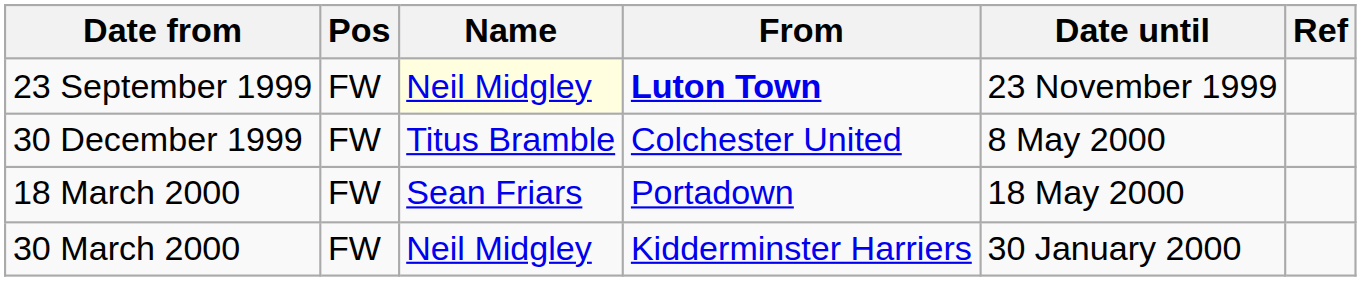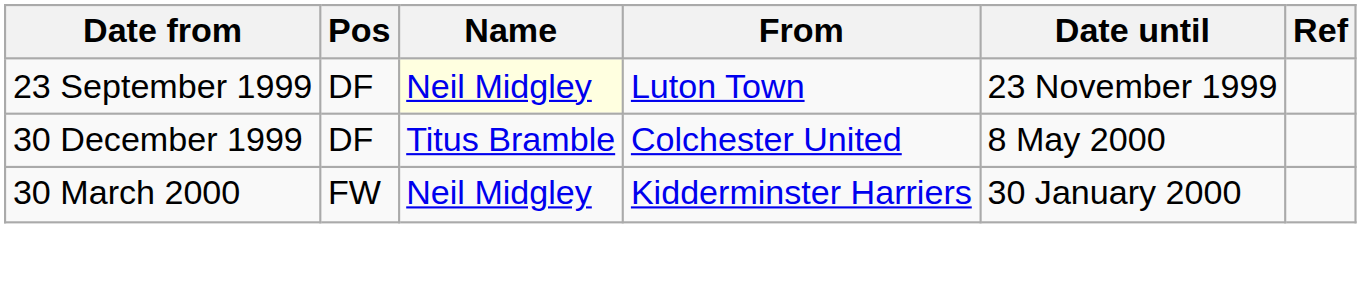 <table class="wikitable">
 <tr>
 <th>Date from</th>
 <th>Pos</th>
 <th>Name</th>
 <th>From</th>
 <th>Date until</th>
 <th>Ref</th>
 </tr>
 <tr>
 <td>23 September 1999</td>
-<td>FW</td>
+<td>DF</td>
 <td style="background: lightyellow;"> <a href='#'>Neil Midgley</a></td>
-<td><strong> <a href='#'>Luton Town</a></strong></td>
+<td> <a href='#'>Luton Town</a></td>
 <td>23 November 1999</td>
 <td></td>
 </tr>
 <tr>
 <td>30 December 1999</td>
-<td>FW</td>
+<td>DF</td>
 <td> <a href='#'>Titus Bramble</a></td>
 <td> <a href='#'>Colchester United</a></td>
 <td>8 May 2000</td>
-<td></td>
-</tr>
-<tr>
-<td>18 March 2000</td>
-<td>FW</td>
-<td> <a href='#'>Sean Friars</a></td>
-<td> <a href='#'>Portadown</a></td>
-<td>18 May 2000</td>
 <td></td>
 </tr>
 <tr>
 <td>30 March 2000</td>
 <td>FW</td>
 <td> <a href='#'>Neil Midgley</a></td>
 <td> <a href='#'>Kidderminster Harriers</a></td>
 <td>30 January 2000</td>
 <td></td>
 </tr>
 </table>
